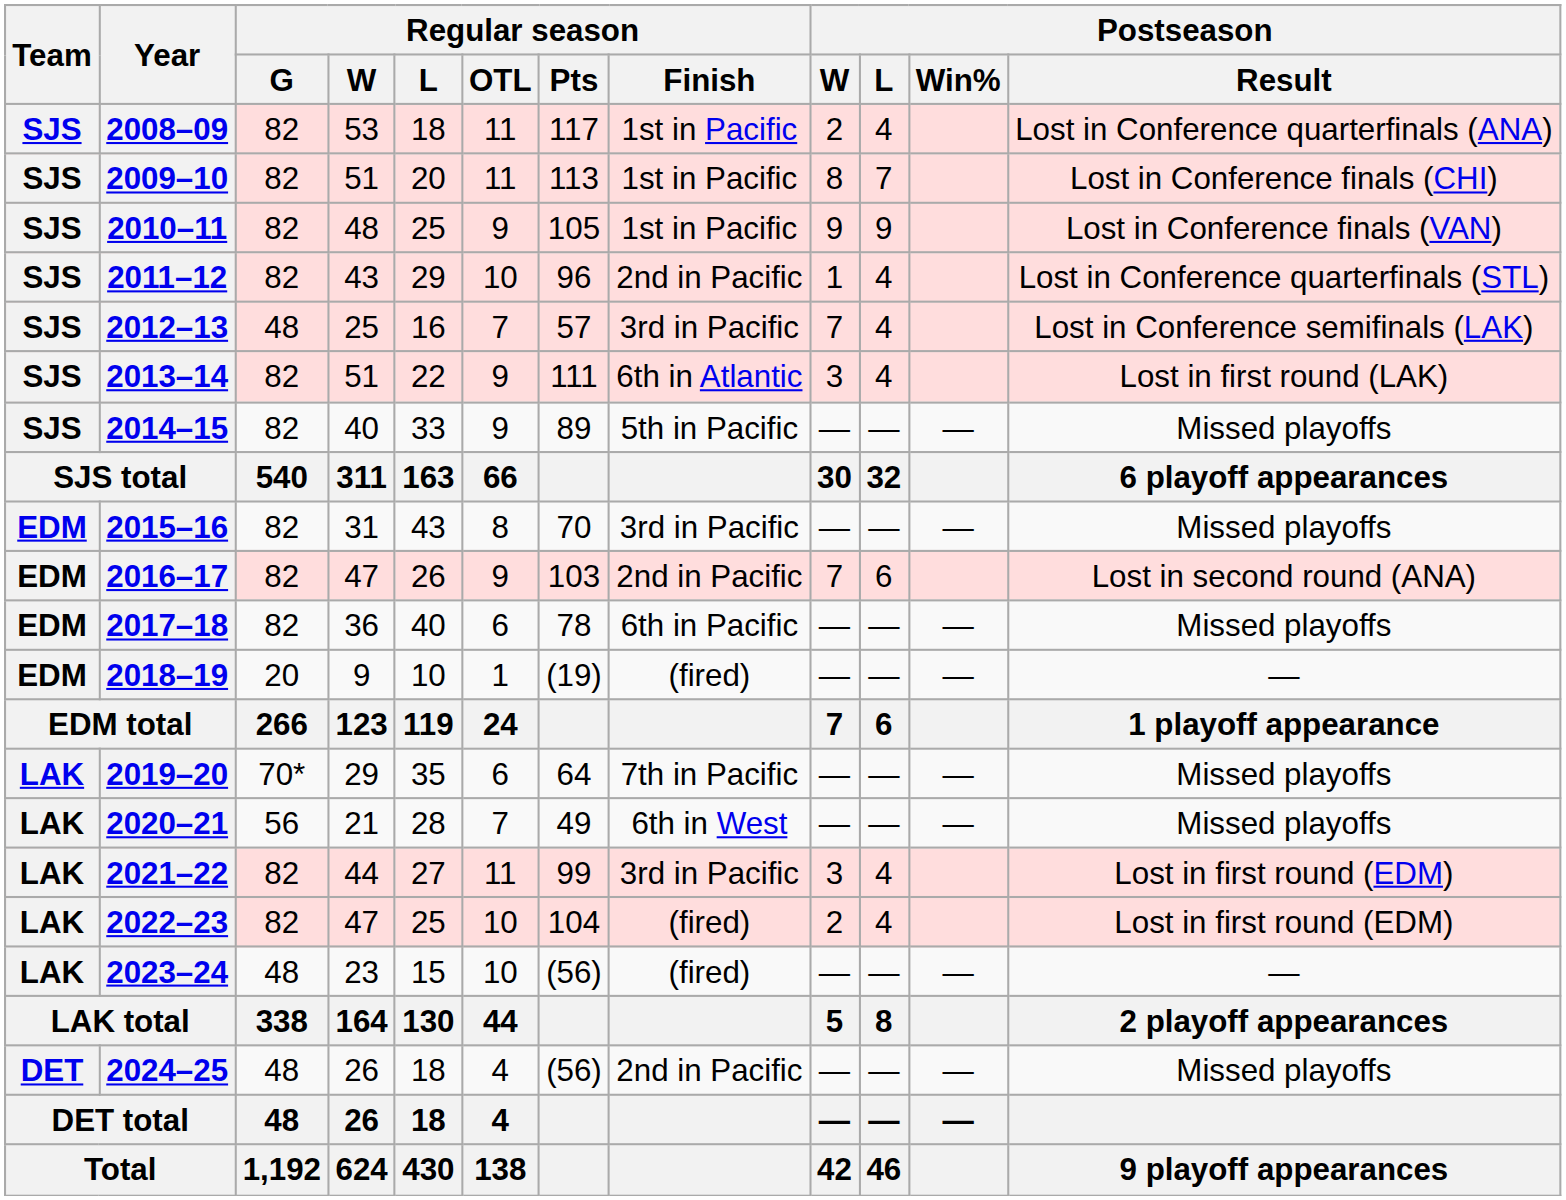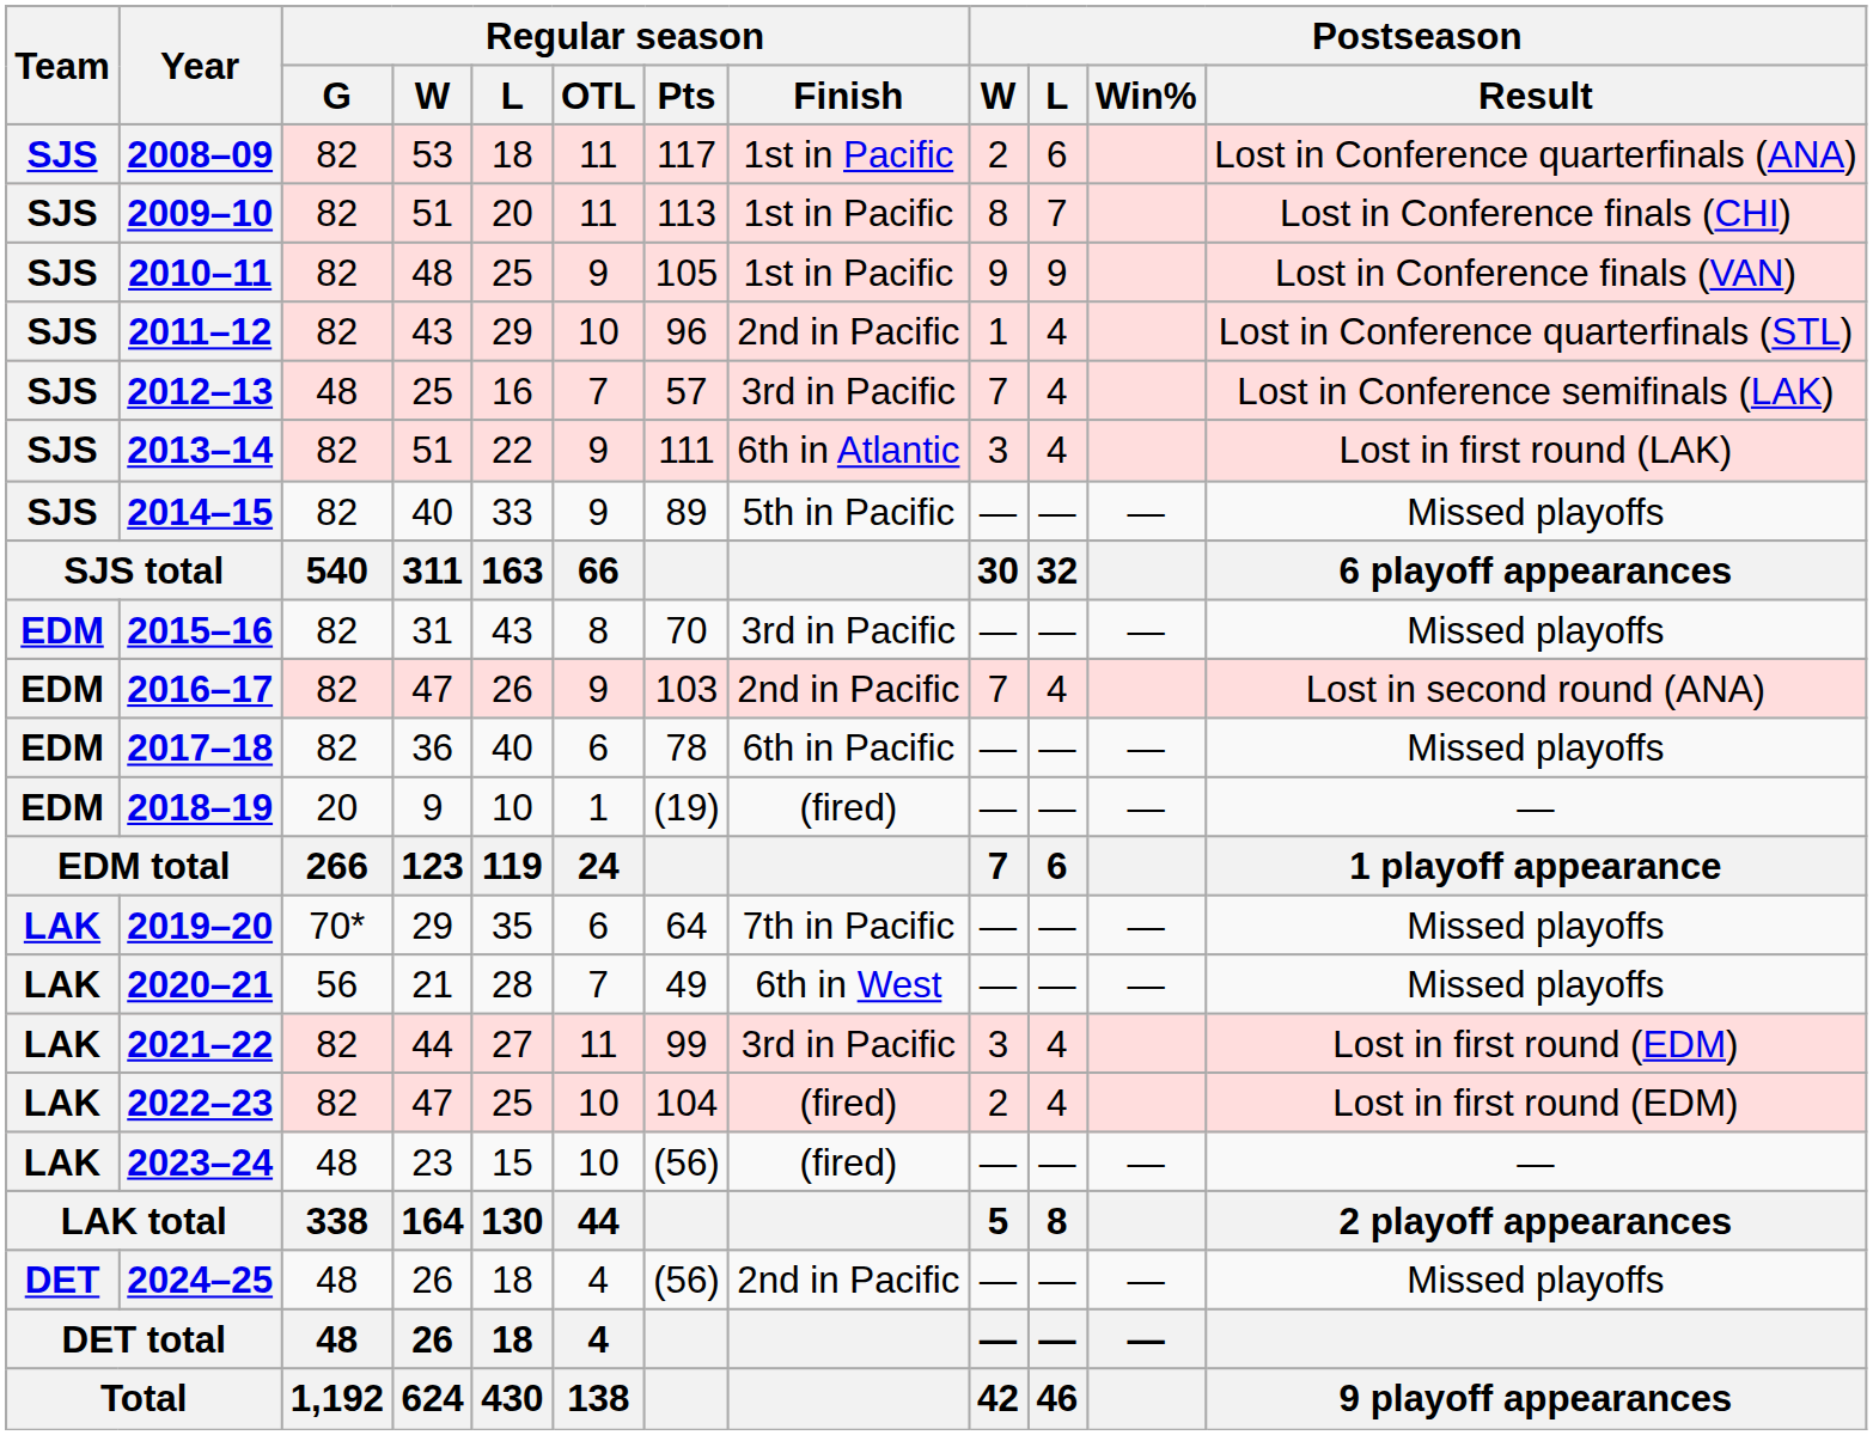 <table class="wikitable" style="font-size:95%; text-align:center;">
 <tr>
 <th rowspan="2">Team</th>
 <th rowspan="2">Year</th>
 <th colspan="6">Regular season</th>
 <th colspan="4">Postseason</th>
 </tr>
 <tr>
 <th>G</th>
 <th>W</th>
 <th>L</th>
 <th>OTL</th>
 <th>Pts</th>
 <th>Finish</th>
 <th>W</th>
 <th>L</th>
 <th>Win%</th>
 <th>Result</th>
 </tr>
 <tr style="background:#fdd;">
 <th><a href='#'>SJS</a></th>
 <th><a href='#'>2008–09</a></th>
 <td>82</td>
 <td>53</td>
 <td>18</td>
 <td>11</td>
 <td>117</td>
 <td>1st in <a href='#'>Pacific</a></td>
 <td>2</td>
-<td>4</td>
+<td>6</td>
 <td></td>
 <td>Lost in Conference quarterfinals (<a href='#'>ANA</a>)</td>
 </tr>
 <tr style="background:#fdd;">
 <th>SJS</th>
 <th><a href='#'>2009–10</a></th>
 <td>82</td>
 <td>51</td>
 <td>20</td>
 <td>11</td>
 <td>113</td>
 <td>1st in Pacific</td>
 <td>8</td>
 <td>7</td>
 <td></td>
 <td>Lost in Conference finals (<a href='#'>CHI</a>)</td>
 </tr>
 <tr style="background:#fdd;">
 <th>SJS</th>
 <th><a href='#'>2010–11</a></th>
 <td>82</td>
 <td>48</td>
 <td>25</td>
 <td>9</td>
 <td>105</td>
 <td>1st in Pacific</td>
 <td>9</td>
 <td>9</td>
 <td></td>
 <td>Lost in Conference finals (<a href='#'>VAN</a>)</td>
 </tr>
 <tr style="background:#fdd;">
 <th>SJS</th>
 <th><a href='#'>2011–12</a></th>
 <td>82</td>
 <td>43</td>
 <td>29</td>
 <td>10</td>
 <td>96</td>
 <td>2nd in Pacific</td>
 <td>1</td>
 <td>4</td>
 <td></td>
 <td>Lost in Conference quarterfinals (<a href='#'>STL</a>)</td>
 </tr>
 <tr style="background:#fdd;">
 <th>SJS</th>
 <th><a href='#'>2012–13</a></th>
 <td>48</td>
 <td>25</td>
 <td>16</td>
 <td>7</td>
 <td>57</td>
 <td>3rd in Pacific</td>
 <td>7</td>
 <td>4</td>
 <td></td>
 <td>Lost in Conference semifinals (<a href='#'>LAK</a>)</td>
 </tr>
 <tr style="background:#fdd;">
 <th>SJS</th>
 <th><a href='#'>2013–14</a></th>
 <td>82</td>
 <td>51</td>
 <td>22</td>
 <td>9</td>
 <td>111</td>
 <td>6th in <a href='#'>Atlantic</a></td>
 <td>3</td>
 <td>4</td>
 <td></td>
 <td>Lost in first round (LAK)</td>
 </tr>
 <tr>
 <th>SJS</th>
 <th><a href='#'>2014–15</a></th>
 <td>82</td>
 <td>40</td>
 <td>33</td>
 <td>9</td>
 <td>89</td>
 <td>5th in Pacific</td>
 <td>—</td>
 <td>—</td>
 <td>—</td>
 <td>Missed playoffs</td>
 </tr>
 <tr>
 <th colspan="2">SJS total</th>
 <th>540</th>
 <th>311</th>
 <th>163</th>
 <th>66</th>
 <th> </th>
 <th> </th>
 <th>30</th>
 <th>32</th>
 <th></th>
 <th>6 playoff appearances</th>
 </tr>
 <tr>
 <th><a href='#'>EDM</a></th>
 <th><a href='#'>2015–16</a></th>
 <td>82</td>
 <td>31</td>
 <td>43</td>
 <td>8</td>
 <td>70</td>
 <td>3rd in Pacific</td>
 <td>—</td>
 <td>—</td>
 <td>—</td>
 <td>Missed playoffs</td>
 </tr>
 <tr style="background:#fdd;">
 <th>EDM</th>
 <th><a href='#'>2016–17</a></th>
 <td>82</td>
 <td>47</td>
 <td>26</td>
 <td>9</td>
 <td>103</td>
 <td>2nd in Pacific</td>
 <td>7</td>
-<td>6</td>
+<td>4</td>
 <td></td>
 <td>Lost in second round (ANA)</td>
 </tr>
 <tr>
 <th>EDM</th>
 <th><a href='#'>2017–18</a></th>
 <td>82</td>
 <td>36</td>
 <td>40</td>
 <td>6</td>
 <td>78</td>
 <td>6th in Pacific</td>
 <td>—</td>
 <td>—</td>
 <td>—</td>
 <td>Missed playoffs</td>
 </tr>
 <tr>
 <th>EDM</th>
 <th><a href='#'>2018–19</a></th>
 <td>20</td>
 <td>9</td>
 <td>10</td>
 <td>1</td>
 <td>(19)</td>
 <td>(fired)</td>
 <td>—</td>
 <td>—</td>
 <td>—</td>
 <td>—</td>
 </tr>
 <tr>
 <th colspan="2">EDM total</th>
 <th>266</th>
 <th>123</th>
 <th>119</th>
 <th>24</th>
 <th> </th>
 <th> </th>
 <th>7</th>
 <th>6</th>
 <th></th>
 <th>1 playoff appearance</th>
 </tr>
 <tr>
 <th><a href='#'>LAK</a></th>
 <th><a href='#'>2019–20</a></th>
 <td>70*</td>
 <td>29</td>
 <td>35</td>
 <td>6</td>
 <td>64</td>
 <td>7th in Pacific</td>
 <td>—</td>
 <td>—</td>
 <td>—</td>
 <td>Missed playoffs</td>
 </tr>
 <tr>
 <th>LAK</th>
 <th><a href='#'>2020–21</a></th>
 <td>56</td>
 <td>21</td>
 <td>28</td>
 <td>7</td>
 <td>49</td>
 <td>6th in <a href='#'>West</a></td>
 <td>—</td>
 <td>—</td>
 <td>—</td>
 <td>Missed playoffs</td>
 </tr>
 <tr style="background:#fdd;">
 <th>LAK</th>
 <th><a href='#'>2021–22</a></th>
 <td>82</td>
 <td>44</td>
 <td>27</td>
 <td>11</td>
 <td>99</td>
 <td>3rd in Pacific</td>
 <td>3</td>
 <td>4</td>
 <td></td>
 <td>Lost in first round (<a href='#'>EDM</a>)</td>
 </tr>
 <tr style="background:#fdd;">
 <th>LAK</th>
 <th><a href='#'>2022–23</a></th>
 <td>82</td>
 <td>47</td>
 <td>25</td>
 <td>10</td>
 <td>104</td>
 <td>(fired)</td>
 <td>2</td>
 <td>4</td>
 <td></td>
 <td>Lost in first round (EDM)</td>
 </tr>
 <tr>
 <th>LAK</th>
 <th><a href='#'>2023–24</a></th>
 <td>48</td>
 <td>23</td>
 <td>15</td>
 <td>10</td>
 <td>(56)</td>
 <td>(fired)</td>
 <td>—</td>
 <td>—</td>
 <td>—</td>
 <td>—</td>
 </tr>
 <tr>
 <th colspan="2">LAK total</th>
 <th>338</th>
 <th>164</th>
 <th>130</th>
 <th>44</th>
 <th> </th>
 <th> </th>
 <th>5</th>
 <th>8</th>
 <th></th>
 <th>2 playoff appearances</th>
 </tr>
 <tr>
 <th><a href='#'>DET</a></th>
 <th><a href='#'>2024–25</a></th>
 <td>48</td>
 <td>26</td>
 <td>18</td>
 <td>4</td>
 <td>(56)</td>
 <td>2nd in Pacific</td>
 <td>—</td>
 <td>—</td>
 <td>—</td>
 <td>Missed playoffs</td>
 </tr>
 <tr>
 <th colspan="2">DET total</th>
 <th>48</th>
 <th>26</th>
 <th>18</th>
 <th>4</th>
 <th> </th>
 <th> </th>
 <th>—</th>
 <th>—</th>
 <th>—</th>
 <th> </th>
 </tr>
 <tr>
 <th colspan="2">Total</th>
 <th>1,192</th>
 <th>624</th>
 <th>430</th>
 <th>138</th>
 <th> </th>
 <th> </th>
 <th>42</th>
 <th>46</th>
 <th></th>
 <th>9 playoff appearances</th>
 </tr>
 </table>
